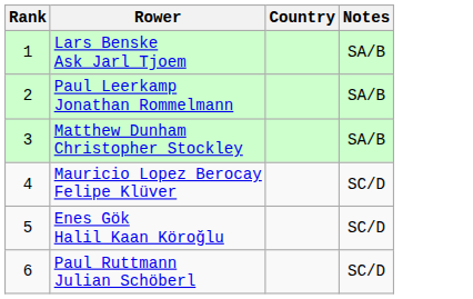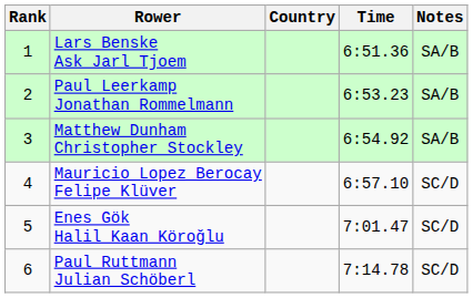 <table class="wikitable" style="text-align:center">
 <tr>
 <th>Rank</th>
 <th>Rower</th>
 <th>Country</th>
+<th>Time</th>
 <th>Notes</th>
 </tr>
 <tr bgcolor=ccffcc>
 <td>1</td>
 <td align="left"><a href='#'>Lars Benske</a><br><a href='#'>Ask Jarl Tjoem</a></td>
 <td align="left"></td>
+<td>6:51.36</td>
 <td>SA/B</td>
 </tr>
 <tr bgcolor=ccffcc>
 <td>2</td>
 <td align="left"><a href='#'>Paul Leerkamp</a><br><a href='#'>Jonathan Rommelmann</a></td>
 <td align="left"></td>
+<td>6:53.23</td>
 <td>SA/B</td>
 </tr>
 <tr bgcolor=ccffcc>
 <td>3</td>
 <td align="left"><a href='#'>Matthew Dunham</a><br><a href='#'>Christopher Stockley</a></td>
 <td align="left"></td>
+<td>6:54.92</td>
 <td>SA/B</td>
 </tr>
 <tr>
 <td>4</td>
 <td align="left"><a href='#'>Mauricio Lopez Berocay</a><br><a href='#'>Felipe Klüver</a></td>
 <td align="left"></td>
+<td>6:57.10</td>
 <td>SC/D</td>
 </tr>
 <tr>
 <td>5</td>
 <td align="left"><a href='#'>Enes Gök</a><br><a href='#'>Halil Kaan Köroğlu</a></td>
 <td align="left"></td>
+<td>7:01.47</td>
 <td>SC/D</td>
 </tr>
 <tr>
 <td>6</td>
 <td align="left"><a href='#'>Paul Ruttmann</a><br><a href='#'>Julian Schöberl</a></td>
 <td align="left"></td>
+<td>7:14.78</td>
 <td>SC/D</td>
 </tr>
 </table>
